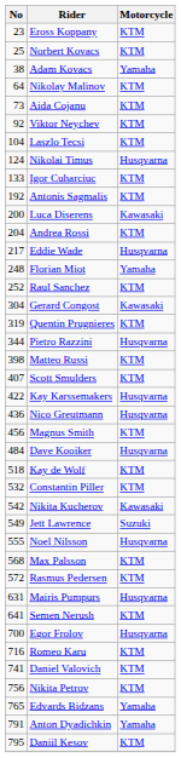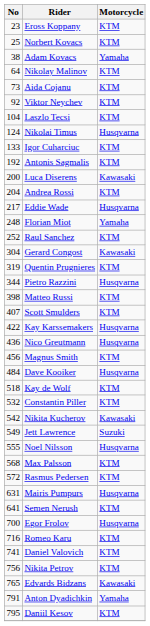 <table class="wikitable" style="font-size: 85%;">
 <tr>
 <th>No</th>
 <th>Rider</th>
 <th>Motorcycle</th>
 </tr>
 <tr>
 <td align="right">23</td>
 <td> <a href='#'>Eross Koppany</a></td>
 <td><a href='#'>KTM</a></td>
 </tr>
 <tr>
 <td align="right">25</td>
 <td> <a href='#'>Norbert Kovacs</a></td>
 <td><a href='#'>KTM</a></td>
 </tr>
 <tr>
 <td align="right">38</td>
 <td> <a href='#'>Adam Kovacs</a></td>
 <td><a href='#'>Yamaha</a></td>
 </tr>
 <tr>
 <td align="right">64</td>
 <td> <a href='#'>Nikolay Malinov</a></td>
 <td><a href='#'>KTM</a></td>
 </tr>
 <tr>
 <td align="right">73</td>
 <td> <a href='#'>Aida Cojanu</a></td>
 <td><a href='#'>KTM</a></td>
 </tr>
 <tr>
 <td align="right">92</td>
 <td> <a href='#'>Viktor Neychev</a></td>
 <td><a href='#'>KTM</a></td>
 </tr>
 <tr>
 <td align="right">104</td>
 <td> <a href='#'>Laszlo Tecsi</a></td>
 <td><a href='#'>KTM</a></td>
 </tr>
 <tr>
 <td align="right">124</td>
 <td> <a href='#'>Nikolai Timus</a></td>
 <td><a href='#'>Husqvarna</a></td>
 </tr>
 <tr>
 <td align="right">133</td>
 <td> <a href='#'>Igor Cuharciuc</a></td>
 <td><a href='#'>KTM</a></td>
 </tr>
 <tr>
 <td align="right">192</td>
 <td> <a href='#'>Antonis Sagmalis</a></td>
 <td><a href='#'>KTM</a></td>
 </tr>
 <tr>
 <td align="right">200</td>
 <td> <a href='#'>Luca Diserens</a></td>
 <td><a href='#'>Kawasaki</a></td>
 </tr>
 <tr>
 <td align="right">204</td>
 <td> <a href='#'>Andrea Rossi</a></td>
 <td><a href='#'>KTM</a></td>
 </tr>
 <tr>
 <td align="right">217</td>
 <td> <a href='#'>Eddie Wade</a></td>
 <td><a href='#'>Husqvarna</a></td>
 </tr>
 <tr>
 <td align="right">248</td>
 <td> <a href='#'>Florian Miot</a></td>
 <td><a href='#'>Yamaha</a></td>
 </tr>
 <tr>
 <td align="right">252</td>
 <td> <a href='#'>Raul Sanchez</a></td>
 <td><a href='#'>KTM</a></td>
 </tr>
 <tr>
 <td align="right">304</td>
 <td> <a href='#'>Gerard Congost</a></td>
 <td><a href='#'>Kawasaki</a></td>
 </tr>
 <tr>
 <td align="right">319</td>
 <td> <a href='#'>Quentin Prugnieres</a></td>
 <td><a href='#'>KTM</a></td>
 </tr>
 <tr>
 <td align="right">344</td>
 <td> <a href='#'>Pietro Razzini</a></td>
 <td><a href='#'>Husqvarna</a></td>
 </tr>
 <tr>
 <td align="right">398</td>
 <td> <a href='#'>Matteo Russi</a></td>
 <td><a href='#'>KTM</a></td>
 </tr>
 <tr>
 <td align="right">407</td>
 <td> <a href='#'>Scott Smulders</a></td>
 <td><a href='#'>KTM</a></td>
 </tr>
 <tr>
 <td align="right">422</td>
 <td> <a href='#'>Kay Karssemakers</a></td>
 <td><a href='#'>Husqvarna</a></td>
 </tr>
 <tr>
 <td align="right">436</td>
 <td> <a href='#'>Nico Greutmann</a></td>
 <td><a href='#'>Husqvarna</a></td>
 </tr>
 <tr>
 <td align="right">456</td>
 <td> <a href='#'>Magnus Smith</a></td>
 <td><a href='#'>KTM</a></td>
 </tr>
 <tr>
 <td align="right">484</td>
 <td> <a href='#'>Dave Kooiker</a></td>
 <td><a href='#'>Husqvarna</a></td>
 </tr>
 <tr>
 <td align="right">518</td>
 <td> <a href='#'>Kay de Wolf</a></td>
 <td><a href='#'>KTM</a></td>
 </tr>
 <tr>
 <td align="right">532</td>
 <td> <a href='#'>Constantin Piller</a></td>
 <td><a href='#'>KTM</a></td>
 </tr>
 <tr>
 <td align="right">542</td>
 <td> <a href='#'>Nikita Kucherov</a></td>
 <td><a href='#'>Kawasaki</a></td>
 </tr>
 <tr>
 <td align="right">549</td>
 <td> <a href='#'>Jett Lawrence</a></td>
 <td><a href='#'>Suzuki</a></td>
 </tr>
 <tr>
 <td align="right">555</td>
 <td> <a href='#'>Noel Nilsson</a></td>
 <td><a href='#'>Husqvarna</a></td>
 </tr>
 <tr>
 <td align="right">568</td>
 <td> <a href='#'>Max Palsson</a></td>
 <td><a href='#'>KTM</a></td>
 </tr>
 <tr>
 <td align="right">572</td>
 <td> <a href='#'>Rasmus Pedersen</a></td>
 <td><a href='#'>KTM</a></td>
 </tr>
 <tr>
 <td align="right">631</td>
 <td> <a href='#'>Mairis Pumpurs</a></td>
 <td><a href='#'>Husqvarna</a></td>
 </tr>
 <tr>
 <td align="right">641</td>
 <td> <a href='#'>Semen Nerush</a></td>
 <td><a href='#'>KTM</a></td>
 </tr>
 <tr>
 <td align="right">700</td>
 <td> <a href='#'>Egor Frolov</a></td>
 <td><a href='#'>Husqvarna</a></td>
 </tr>
 <tr>
 <td align="right">716</td>
 <td> <a href='#'>Romeo Karu</a></td>
 <td><a href='#'>KTM</a></td>
 </tr>
 <tr>
 <td align="right">741</td>
 <td> <a href='#'>Daniel Valovich</a></td>
 <td><a href='#'>KTM</a></td>
 </tr>
 <tr>
 <td align="right">756</td>
 <td> <a href='#'>Nikita Petrov</a></td>
 <td><a href='#'>KTM</a></td>
 </tr>
 <tr>
 <td align="right">765</td>
 <td> <a href='#'>Edvards Bidzans</a></td>
-<td><a href='#'>Yamaha</a></td>
+<td><a href='#'>Kawasaki</a></td>
 </tr>
 <tr>
 <td align="right">791</td>
 <td> <a href='#'>Anton Dyadichkin</a></td>
 <td><a href='#'>Yamaha</a></td>
 </tr>
 <tr>
 <td align="right">795</td>
 <td> <a href='#'>Daniil Kesov</a></td>
 <td><a href='#'>KTM</a></td>
 </tr>
 <tr>
 </tr>
 </table>
